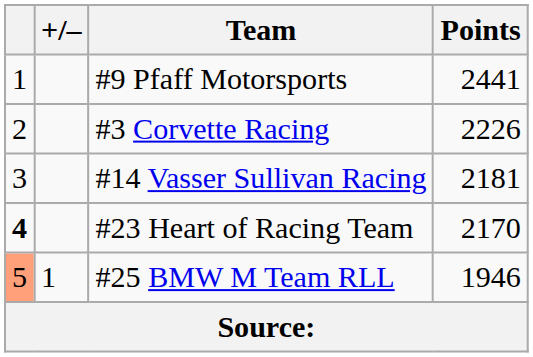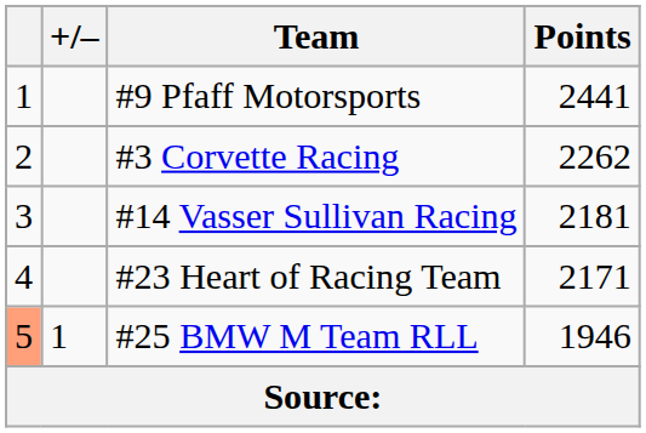 <table class="wikitable" style="font-size: 95%;">
 <tr>
 <th scope="col"></th>
 <th scope="col">+/–</th>
 <th scope="col">Team</th>
 <th scope="col">Points</th>
 </tr>
 <tr>
 <td align=center>1</td>
 <td align="left"></td>
 <td> #9 Pfaff Motorsports</td>
 <td align=right>2441</td>
 </tr>
 <tr>
 <td align=center>2</td>
 <td align="left"></td>
 <td> #3 <a href='#'>Corvette Racing</a></td>
-<td align=right>2226</td>
+<td align=right>2262</td>
 </tr>
 <tr>
 <td align=center>3</td>
 <td align="left"></td>
 <td> #14 <a href='#'>Vasser Sullivan Racing</a></td>
 <td align=right>2181</td>
 </tr>
 <tr>
-<td align=center><strong>4</strong></td>
+<td align=center>4</td>
 <td align="left"></td>
 <td> #23 Heart of Racing Team</td>
-<td align=right>2170</td>
+<td align=right>2171</td>
 </tr>
 <tr>
 <td align=center style="background: lightsalmon;">5</td>
 <td align="left"> 1</td>
 <td> #25 <a href='#'>BMW M Team RLL</a></td>
 <td align=right>1946</td>
 </tr>
 <tr>
 <th colspan=5>Source:</th>
 </tr>
 </table>
